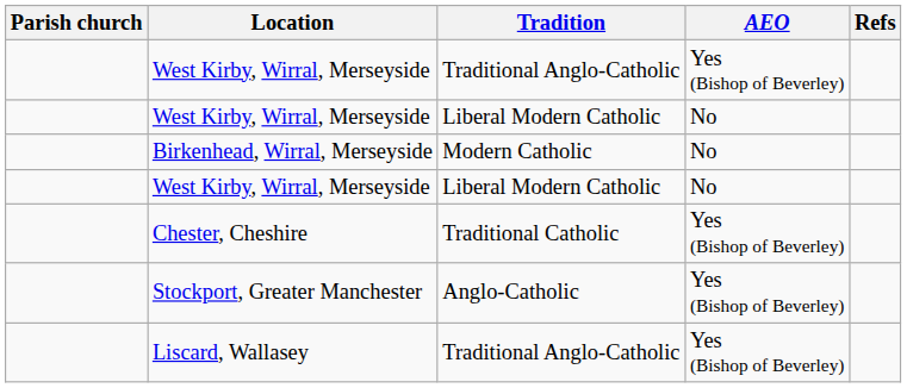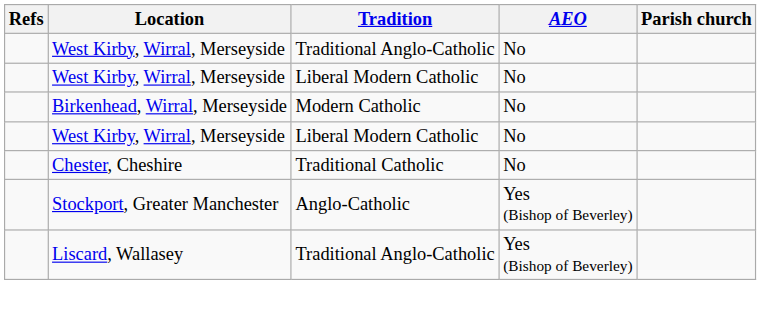 <table class="wikitable sortable">
 <tr>
-<th>Parish church</th>
+<th>Refs</th>
 <th>Location</th>
 <th><a href='#'>Tradition</a></th>
 <th><em><a href='#'>AEO</a></em></th>
-<th>Refs</th>
+<th>Parish church</th>
 </tr>
 <tr>
 <td></td>
 <td><a href='#'>West Kirby</a>, <a href='#'>Wirral</a>, Merseyside</td>
 <td>Traditional Anglo-Catholic</td>
-<td>Yes <br> <small>(Bishop of Beverley)</small></td>
+<td>No</td>
 <td></td>
 </tr>
 <tr>
 <td></td>
 <td><a href='#'>West Kirby</a>, <a href='#'>Wirral</a>, Merseyside</td>
 <td>Liberal Modern Catholic</td>
 <td>No</td>
 <td></td>
 </tr>
 <tr>
 <td></td>
 <td><a href='#'>Birkenhead</a>, <a href='#'>Wirral</a>, Merseyside</td>
 <td>Modern Catholic</td>
 <td>No</td>
 <td></td>
 </tr>
 <tr>
 <td></td>
 <td><a href='#'>West Kirby</a>, <a href='#'>Wirral</a>, Merseyside</td>
 <td>Liberal Modern Catholic</td>
 <td>No</td>
 <td></td>
 </tr>
 <tr>
 <td></td>
 <td><a href='#'>Chester</a>, Cheshire</td>
 <td>Traditional Catholic</td>
-<td>Yes <br> <small>(Bishop of Beverley)</small></td>
+<td>No</td>
 <td></td>
 </tr>
 <tr>
 <td></td>
 <td><a href='#'>Stockport</a>, Greater Manchester</td>
 <td>Anglo-Catholic</td>
 <td>Yes <br> <small>(Bishop of Beverley)</small></td>
 <td></td>
 </tr>
 <tr>
 <td></td>
 <td><a href='#'>Liscard</a>, Wallasey</td>
 <td>Traditional Anglo-Catholic</td>
 <td>Yes <br> <small>(Bishop of Beverley)</small></td>
 <td></td>
 </tr>
 </table>
